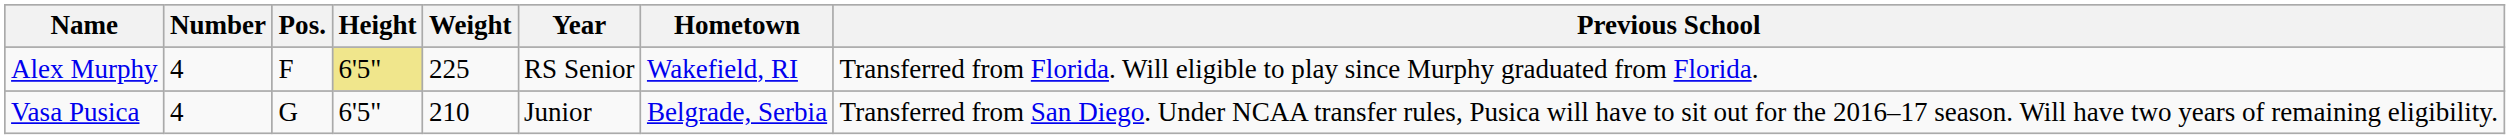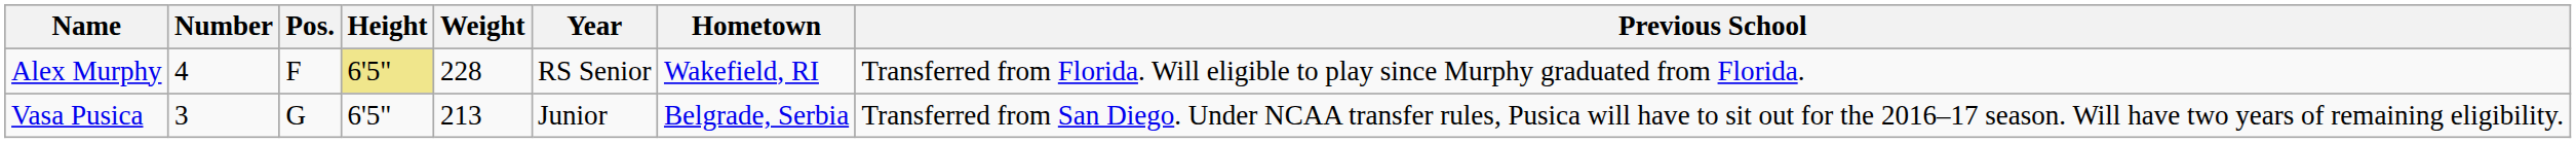 <table class="wikitable sortable" border="1">
 <tr>
 <th>Name</th>
 <th>Number</th>
 <th>Pos.</th>
 <th>Height</th>
 <th>Weight</th>
 <th>Year</th>
 <th>Hometown</th>
 <th class="unsortable">Previous School</th>
 </tr>
 <tr>
 <td><a href='#'>Alex Murphy</a></td>
 <td>4</td>
 <td>F</td>
 <td style="background: khaki;">6'5"</td>
-<td>225</td>
+<td>228</td>
 <td>RS Senior</td>
 <td><a href='#'>Wakefield, RI</a></td>
 <td>Transferred from <a href='#'>Florida</a>. Will eligible to play since Murphy graduated from <a href='#'>Florida</a>.</td>
 </tr>
 <tr>
 <td><a href='#'>Vasa Pusica</a></td>
-<td>4</td>
+<td>3</td>
 <td>G</td>
 <td>6'5"</td>
-<td>210</td>
+<td>213</td>
 <td>Junior</td>
 <td><a href='#'>Belgrade, Serbia</a></td>
 <td>Transferred from <a href='#'>San Diego</a>. Under NCAA transfer rules, Pusica will have to sit out for the 2016–17 season. Will have two years of remaining eligibility.</td>
 </tr>
 </table>
